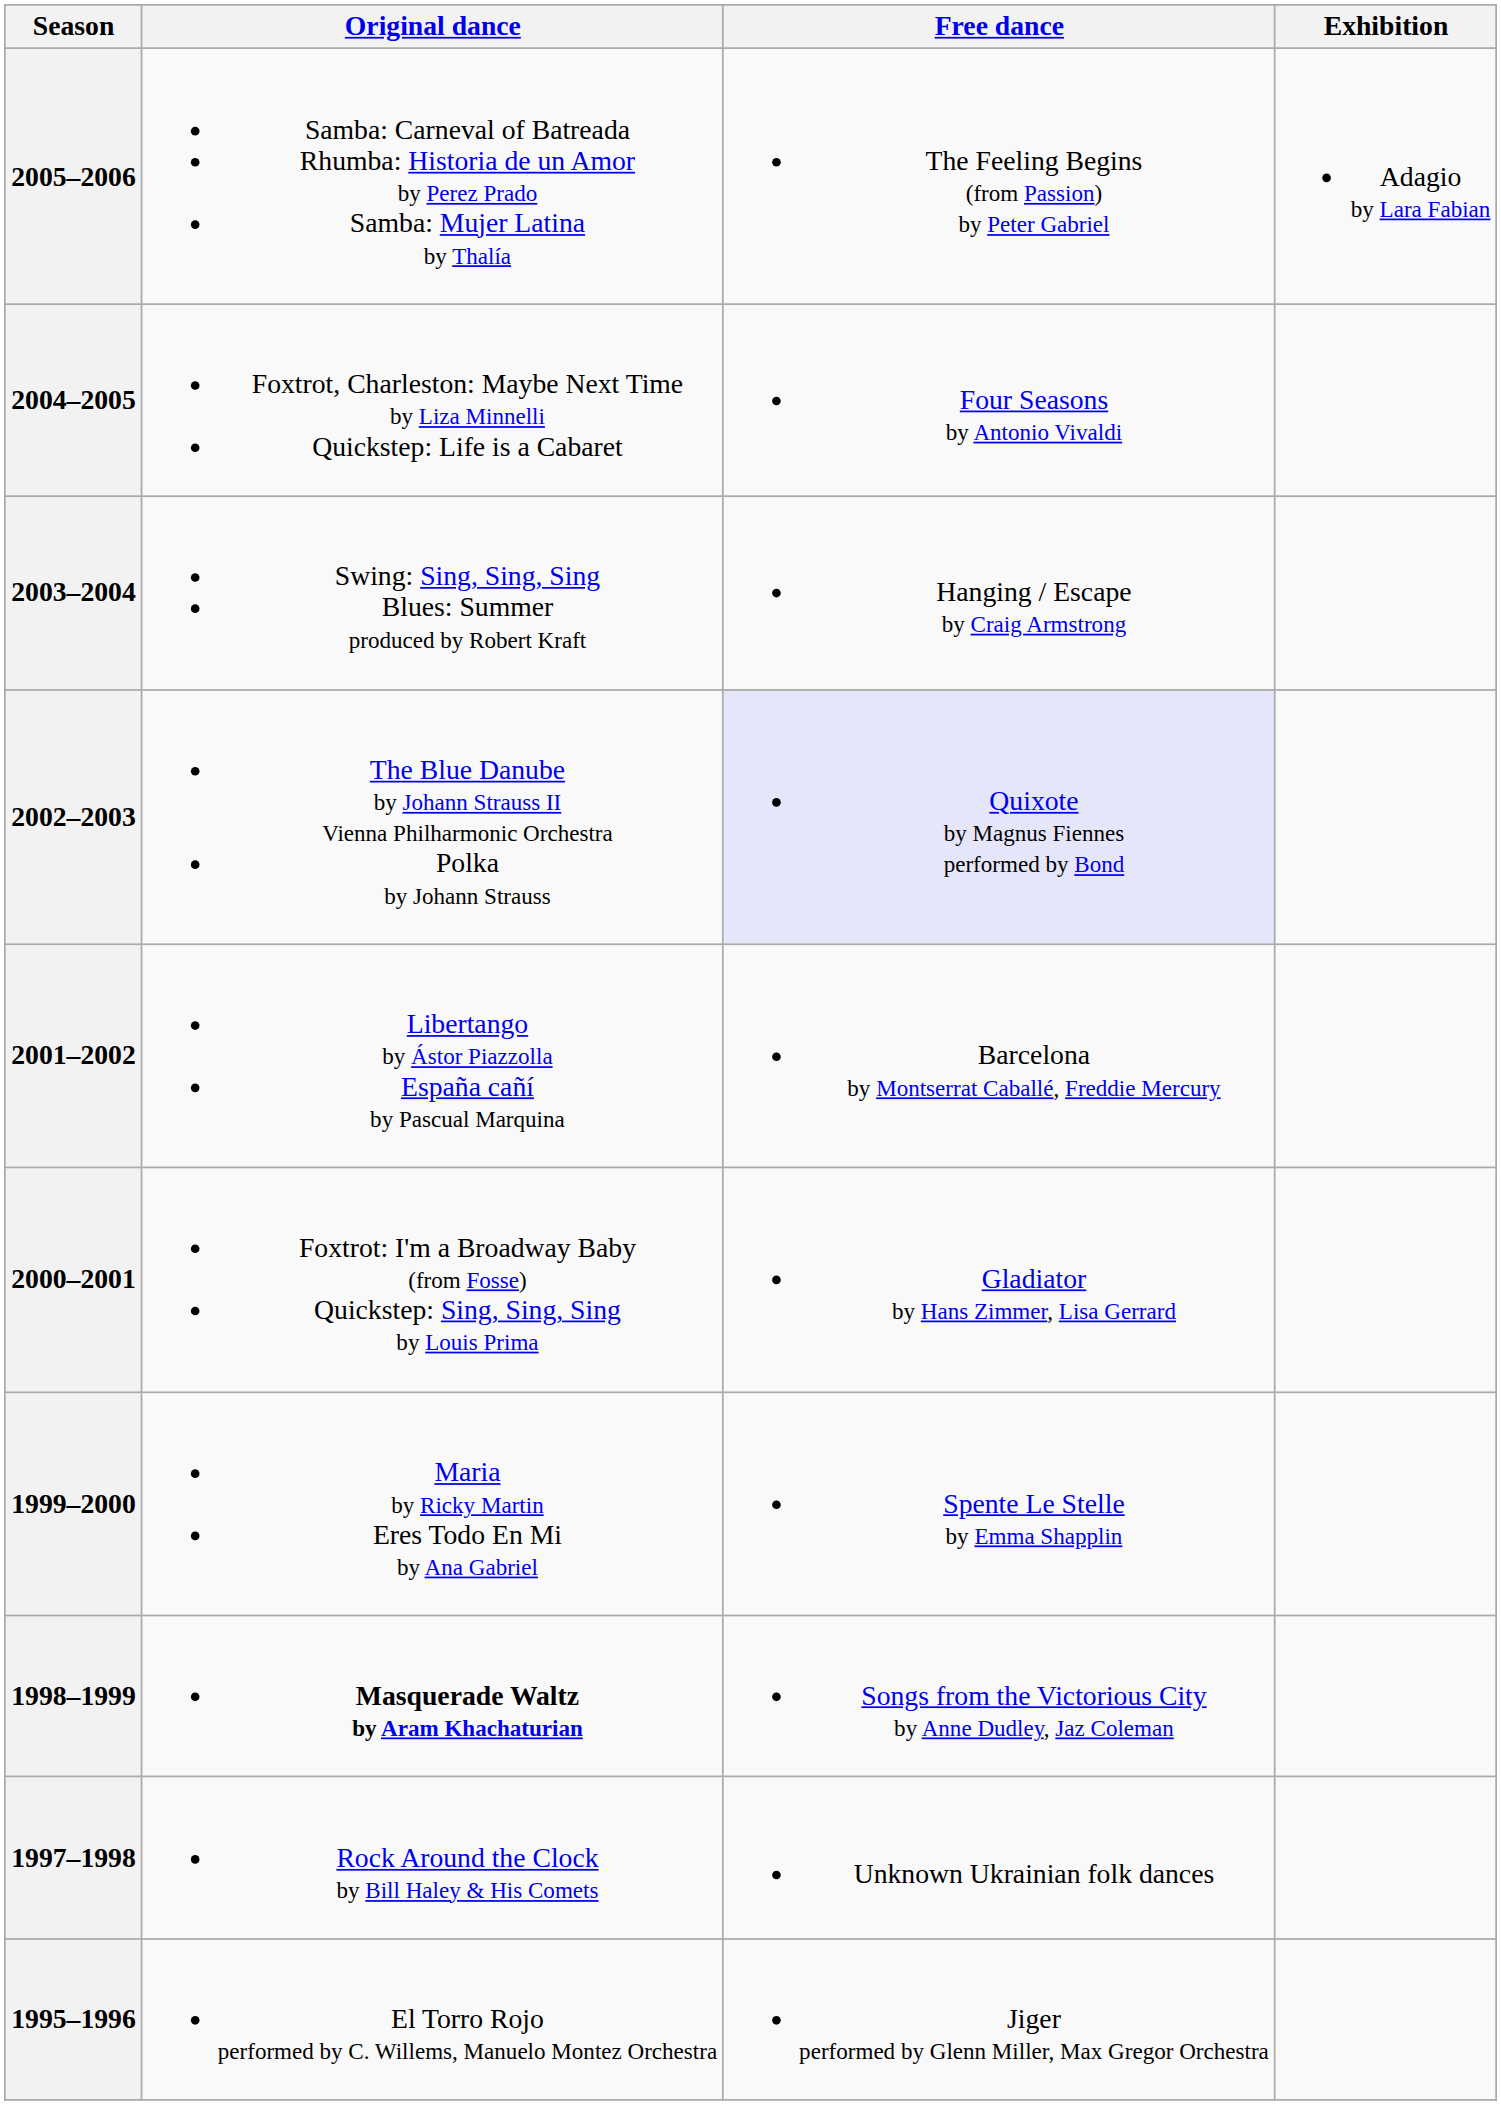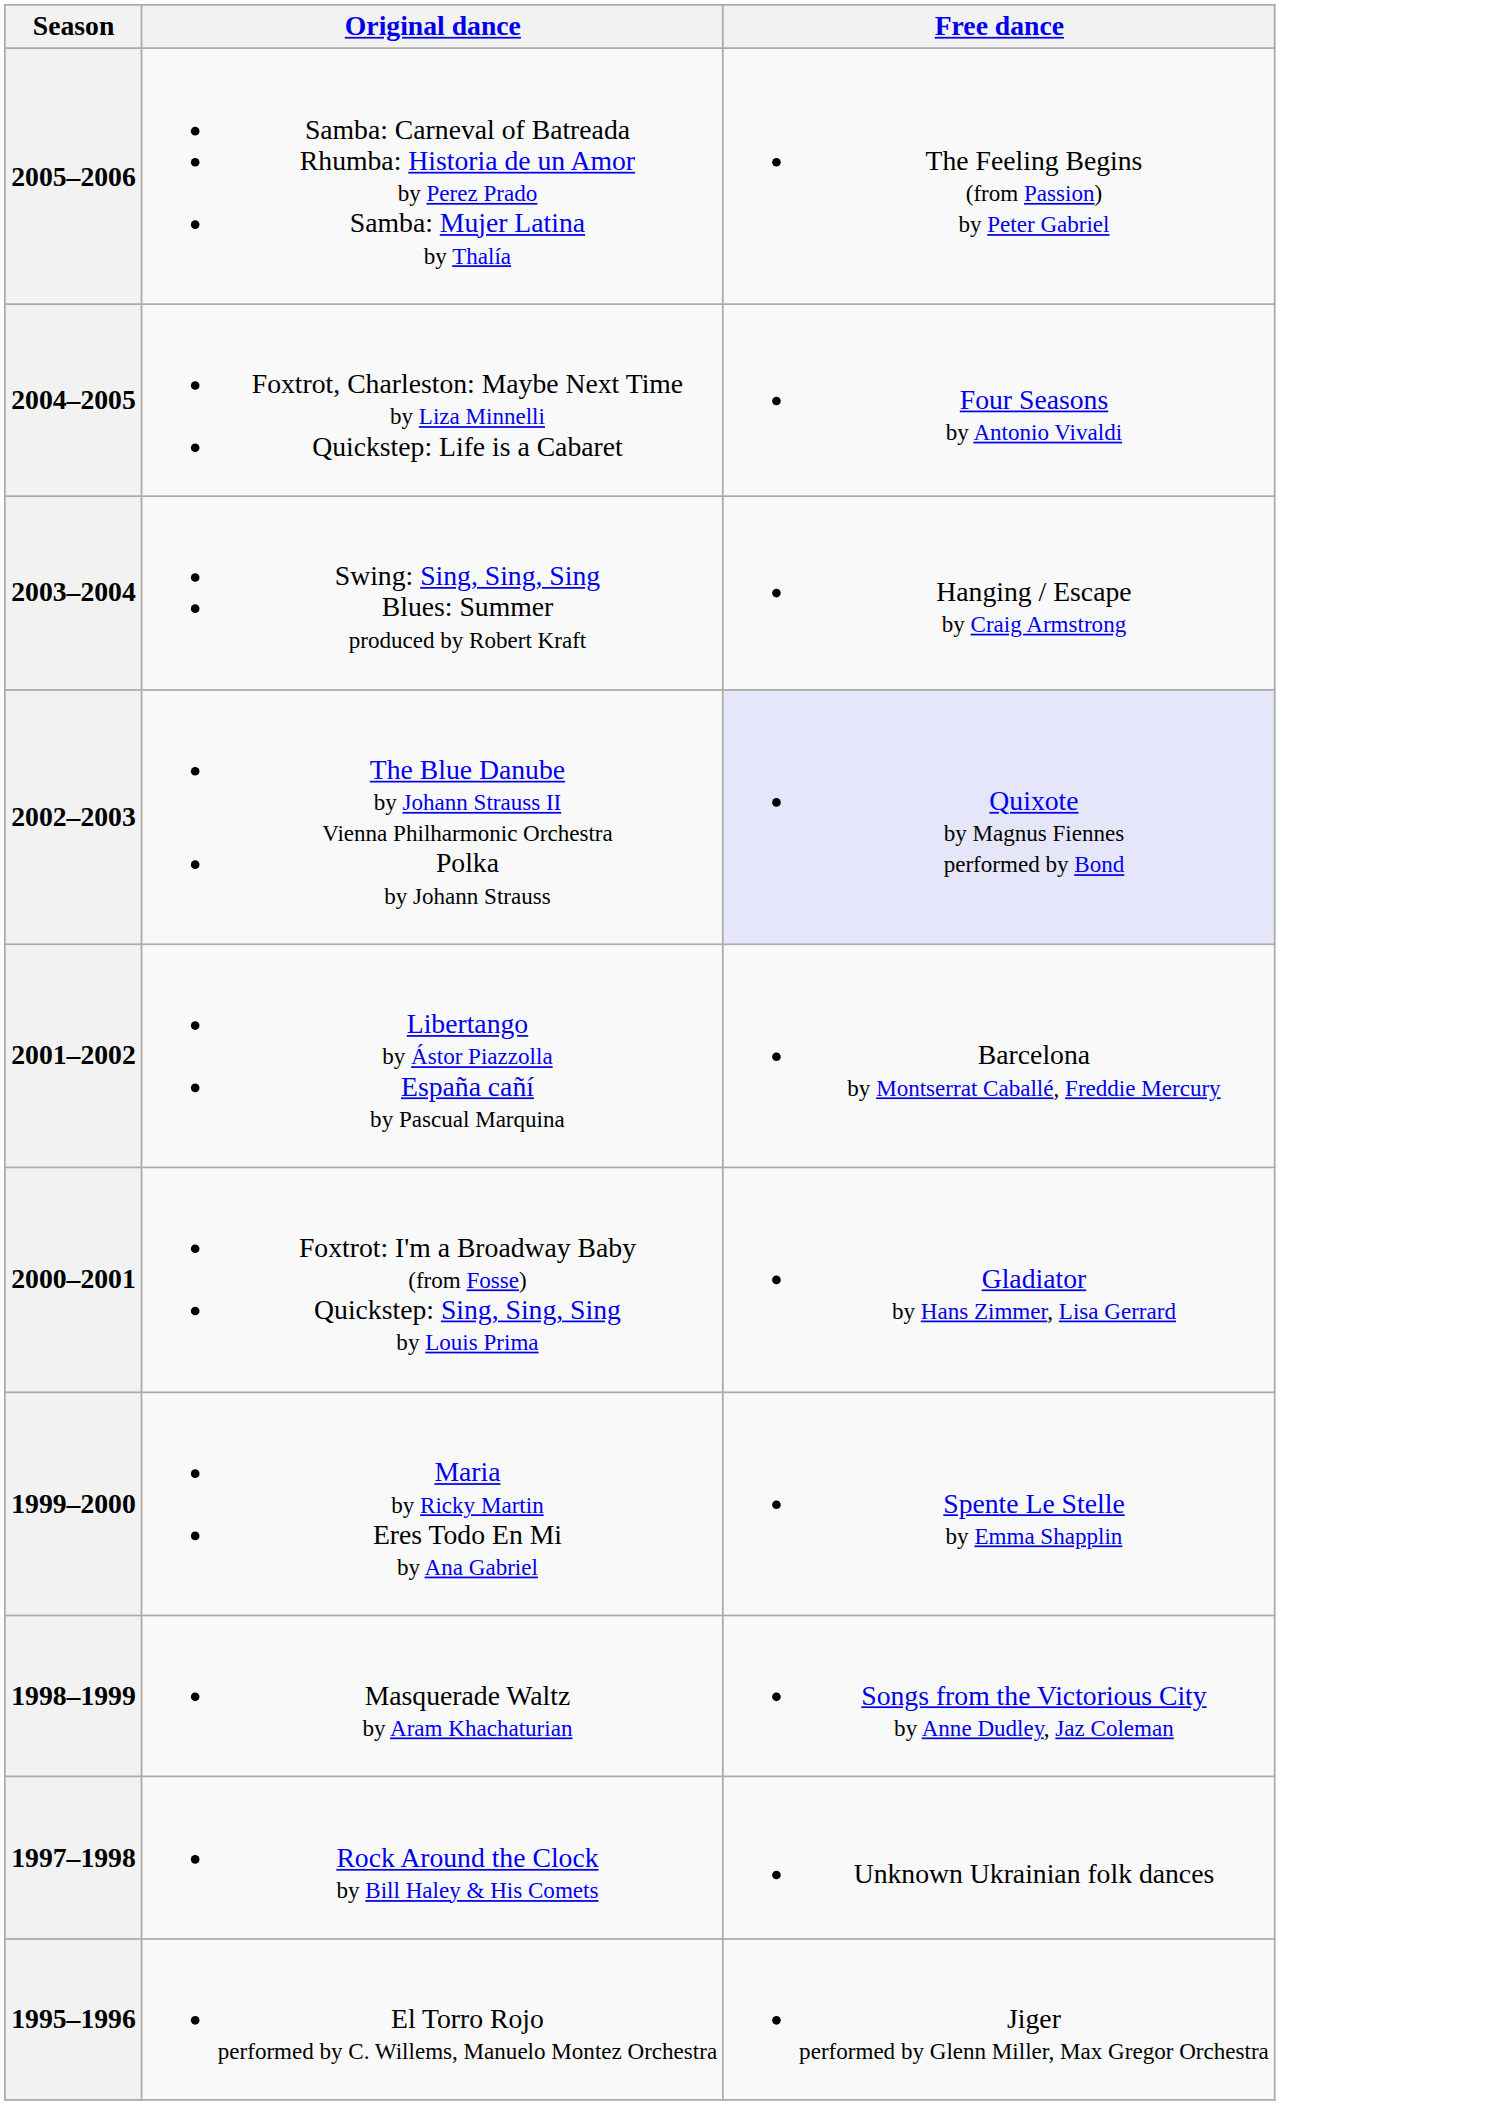 <table class="wikitable" style="text-align:center">
 <tr>
 <th>Season</th>
 <th><a href='#'>Original dance</a></th>
 <th><a href='#'>Free dance</a></th>
-<th>Exhibition</th>
 </tr>
 <tr>
 <th>2005–2006 <br> </th>
 <td><br><ul><li>Samba: Carneval of Batreada</li><li>Rhumba: <a href='#'>Historia de un Amor</a> <br><small> by <a href='#'>Perez Prado</a> </small></li><li>Samba: <a href='#'>Mujer Latina</a> <br><small> by <a href='#'>Thalía</a> </small></li></ul></td>
 <td><br><ul><li>The Feeling Begins <br><small> (from <a href='#'>Passion</a>) <br> by <a href='#'>Peter Gabriel</a> </small></li></ul></td>
-<td><br><ul><li>Adagio <br><small> by <a href='#'>Lara Fabian</a> </small></li></ul></td>
 </tr>
 <tr>
 <th>2004–2005 <br> </th>
 <td><br><ul><li>Foxtrot, Charleston: Maybe Next Time <br><small> by <a href='#'>Liza Minnelli</a> </small></li><li>Quickstep: Life is a Cabaret</li></ul></td>
 <td><br><ul><li><a href='#'>Four Seasons</a> <br><small> by <a href='#'>Antonio Vivaldi</a> </small></li></ul></td>
-<td></td>
 </tr>
 <tr>
 <th>2003–2004 <br> </th>
 <td><br><ul><li>Swing: <a href='#'>Sing, Sing, Sing</a></li><li>Blues: Summer <br><small> produced by Robert Kraft </small></li></ul></td>
 <td><br><ul><li>Hanging / Escape  <br><small> by <a href='#'>Craig Armstrong</a> </small></li></ul></td>
-<td></td>
 </tr>
 <tr>
 <th>2002–2003 <br> </th>
 <td><br><ul><li><a href='#'>The Blue Danube</a> <br><small> by <a href='#'>Johann Strauss II</a> <br> Vienna Philharmonic Orchestra </small></li><li>Polka <br><small> by Johann Strauss </small></li></ul></td>
 <td style="background: lavender;"><br><ul><li><a href='#'>Quixote</a> <br><small> by Magnus Fiennes <br> performed by <a href='#'>Bond</a> </small></li></ul></td>
-<td></td>
 </tr>
 <tr>
 <th>2001–2002 <br> </th>
 <td><br><ul><li><a href='#'>Libertango</a> <br><small> by <a href='#'>Ástor Piazzolla</a> </small></li><li><a href='#'>España cañí</a> <br><small> by Pascual Marquina </small></li></ul></td>
 <td><br><ul><li>Barcelona <br><small> by <a href='#'>Montserrat Caballé</a>, <a href='#'>Freddie Mercury</a> </small></li></ul></td>
-<td></td>
 </tr>
 <tr>
 <th>2000–2001 <br> </th>
 <td><br><ul><li>Foxtrot: I'm a Broadway Baby <br><small> (from <a href='#'>Fosse</a>) </small></li><li>Quickstep: <a href='#'>Sing, Sing, Sing</a> <br><small> by <a href='#'>Louis Prima</a> </small></li></ul></td>
 <td><br><ul><li><a href='#'>Gladiator</a> <br><small> by <a href='#'>Hans Zimmer</a>, <a href='#'>Lisa Gerrard</a> </small></li></ul></td>
-<td></td>
 </tr>
 <tr>
 <th>1999–2000 <br> </th>
 <td><br><ul><li><a href='#'>Maria</a> <br><small> by <a href='#'>Ricky Martin</a> </small></li><li>Eres Todo En Mi <br><small> by <a href='#'>Ana Gabriel</a> </small></li></ul></td>
 <td><br><ul><li><a href='#'>Spente Le Stelle</a> <br><small> by <a href='#'>Emma Shapplin</a> </small></li></ul></td>
-<td></td>
 </tr>
 <tr>
 <th>1998–1999 <br> </th>
-<td><strong><br><ul><li>Masquerade Waltz <br><small> by <a href='#'>Aram Khachaturian</a> </small></li></ul></strong></td>
+<td><br><ul><li>Masquerade Waltz <br><small> by <a href='#'>Aram Khachaturian</a> </small></li></ul></td>
 <td><br><ul><li><a href='#'>Songs from the Victorious City</a> <br><small> by <a href='#'>Anne Dudley</a>, <a href='#'>Jaz Coleman</a> </small></li></ul></td>
-<td></td>
 </tr>
 <tr>
 <th>1997–1998 <br> </th>
 <td><br><ul><li><a href='#'>Rock Around the Clock</a> <br><small> by <a href='#'>Bill Haley & His Comets</a> </small></li></ul></td>
 <td><br><ul><li>Unknown Ukrainian folk dances</li></ul></td>
-<td></td>
 </tr>
 <tr>
 <th>1995–1996 <br> </th>
 <td><br><ul><li>El Torro Rojo <br><small> performed by C. Willems, Manuelo Montez Orchestra </small></li></ul></td>
 <td><br><ul><li>Jiger <br><small> performed by Glenn Miller, Max Gregor Orchestra </small></li></ul></td>
-<td></td>
 </tr>
 </table>
